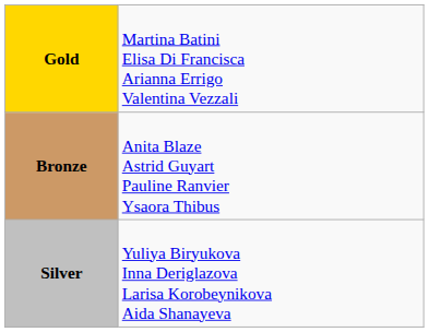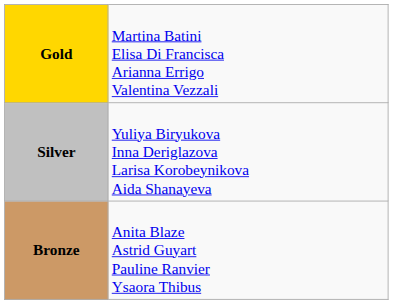 <table class="wikitable" style=" text-align:center; font-size:110%;" width="35%">
 <tr>
 <td bgcolor="gold"><strong>Gold</strong></td>
 <td align=left><br><a href='#'>Martina Batini</a><br><a href='#'>Elisa Di Francisca</a><br><a href='#'>Arianna Errigo</a><br><a href='#'>Valentina Vezzali</a></td>
 </tr>
 <tr>
+<td bgcolor="silver"><strong>Silver</strong></td>
+<td align=left><br><a href='#'>Yuliya Biryukova</a><br><a href='#'>Inna Deriglazova</a><br><a href='#'>Larisa Korobeynikova</a><br><a href='#'>Aida Shanayeva</a></td>
+</tr>
+<tr>
 <td bgcolor="#cc9966"><strong>Bronze</strong></td>
 <td align=left><br><a href='#'>Anita Blaze</a><br><a href='#'>Astrid Guyart</a><br><a href='#'>Pauline Ranvier</a><br><a href='#'>Ysaora Thibus</a></td>
 </tr>
-<tr>
-<td bgcolor="silver"><strong>Silver</strong></td>
-<td align=left><br><a href='#'>Yuliya Biryukova</a><br><a href='#'>Inna Deriglazova</a><br><a href='#'>Larisa Korobeynikova</a><br><a href='#'>Aida Shanayeva</a></td>
-</tr>
 </table>
